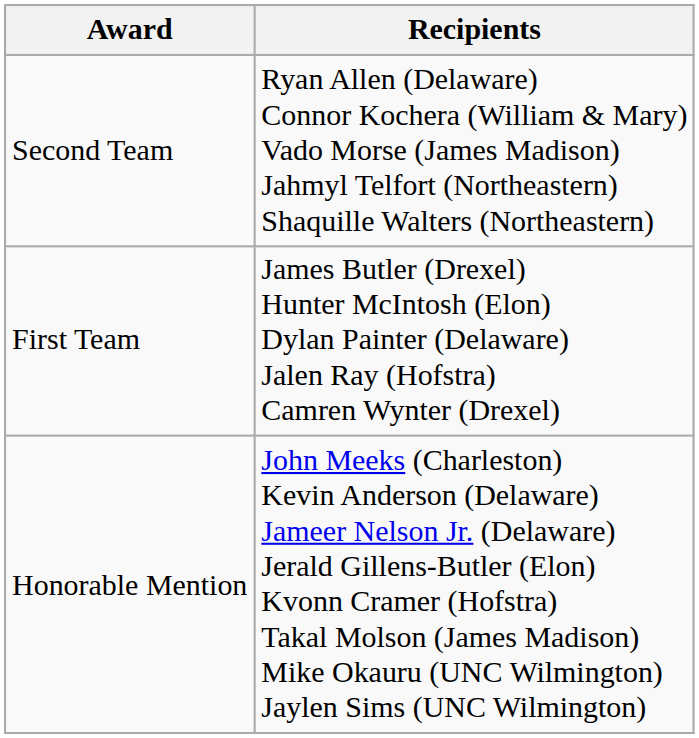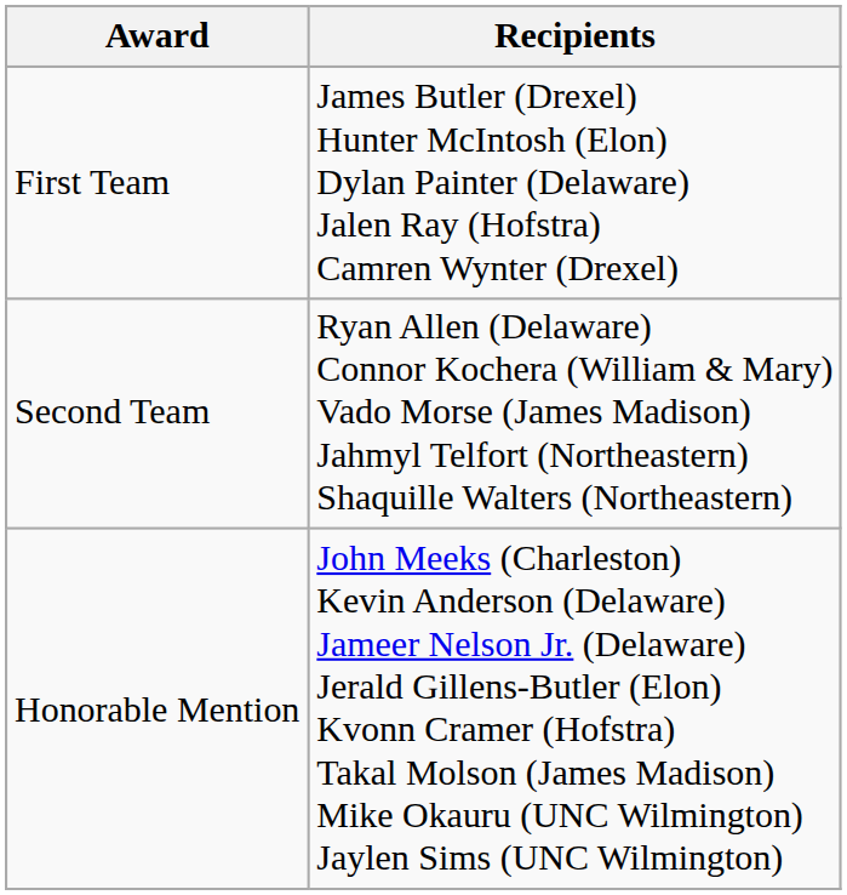 <table class="wikitable" style="white-space:nowrap; font-size:90%;">
 <tr>
 <th>Award</th>
 <th>Recipients</th>
 </tr>
 <tr>
+<td>First Team</td>
+<td>James Butler (Drexel)<br> Hunter McIntosh (Elon)<br> Dylan Painter (Delaware)<br> Jalen Ray (Hofstra)<br> Camren Wynter (Drexel)</td>
+</tr>
+<tr>
 <td>Second Team</td>
 <td>Ryan Allen (Delaware)<br> Connor Kochera (William & Mary)<br> Vado Morse (James Madison)<br> Jahmyl Telfort (Northeastern)<br> Shaquille Walters (Northeastern)</td>
-</tr>
-<tr>
-<td>First Team</td>
-<td>James Butler (Drexel)<br> Hunter McIntosh (Elon)<br> Dylan Painter (Delaware)<br> Jalen Ray (Hofstra)<br> Camren Wynter (Drexel)</td>
 </tr>
 <tr>
 <td>Honorable Mention</td>
 <td><a href='#'>John Meeks</a> (Charleston)<br> Kevin Anderson (Delaware)<br> <a href='#'>Jameer Nelson Jr.</a> (Delaware)<br> Jerald Gillens-Butler (Elon)<br> Kvonn Cramer (Hofstra)<br> Takal Molson (James Madison)<br> Mike Okauru (UNC Wilmington)<br> Jaylen Sims (UNC Wilmington)</td>
 </tr>
 </table>
